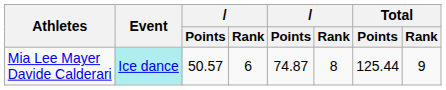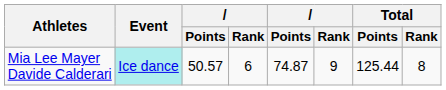 <table class="wikitable" style="font-size:90%">
 <tr>
 <th rowspan="2">Athletes</th>
 <th rowspan="2">Event</th>
 <th colspan="2">/</th>
 <th colspan="2">/</th>
 <th colspan="2">Total</th>
 </tr>
 <tr style="font-size:95%">
 <th>Points</th>
 <th>Rank</th>
 <th>Points</th>
 <th>Rank</th>
 <th>Points</th>
 <th>Rank</th>
 </tr>
 <tr align=center>
 <td align=left><a href='#'>Mia Lee Mayer</a><br><a href='#'>Davide Calderari</a></td>
 <td align=left style="background: paleturquoise;"><a href='#'>Ice dance</a></td>
 <td>50.57</td>
 <td>6</td>
 <td>74.87</td>
+<td>9</td>
+<td>125.44</td>
 <td>8</td>
-<td>125.44</td>
-<td>9</td>
 </tr>
 </table>
